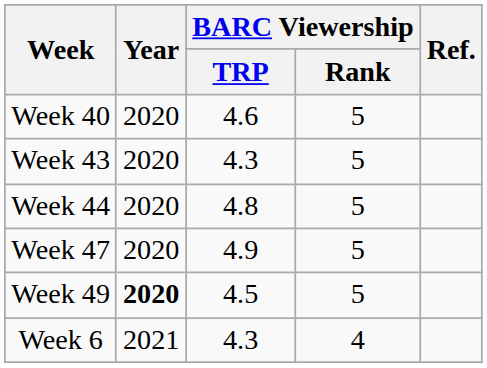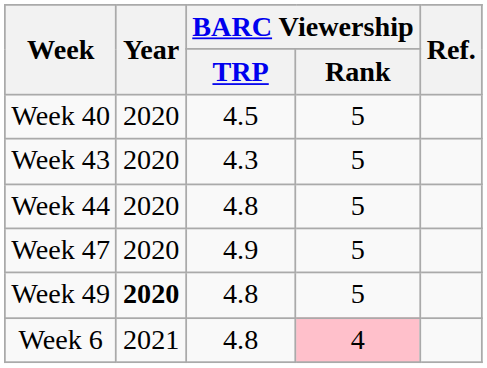 <table class="wikitable" style="text-align:center">
 <tr>
 <th rowspan="2">Week</th>
 <th rowspan="2">Year</th>
 <th colspan="2"><a href='#'>BARC</a> Viewership</th>
 <th rowspan="2">Ref.</th>
 </tr>
 <tr>
 <th><a href='#'>TRP</a></th>
 <th>Rank</th>
 </tr>
 <tr>
 <td>Week 40</td>
 <td>2020</td>
-<td>4.6</td>
+<td>4.5</td>
 <td>5</td>
 <td></td>
 </tr>
 <tr>
 <td>Week 43</td>
 <td>2020</td>
 <td>4.3</td>
 <td>5</td>
 <td></td>
 </tr>
 <tr>
 <td>Week 44</td>
 <td>2020</td>
 <td>4.8</td>
 <td>5</td>
 <td></td>
 </tr>
 <tr>
 <td>Week 47</td>
 <td>2020</td>
 <td>4.9</td>
 <td>5</td>
 <td></td>
 </tr>
 <tr>
 <td>Week 49</td>
 <td><strong>2020</strong></td>
-<td>4.5</td>
+<td>4.8</td>
 <td>5</td>
 <td></td>
 </tr>
 <tr>
 <td>Week 6</td>
 <td>2021</td>
-<td>4.3</td>
-<td>4</td>
+<td>4.8</td>
+<td style="background: pink;">4</td>
 <td></td>
 </tr>
 </table>
